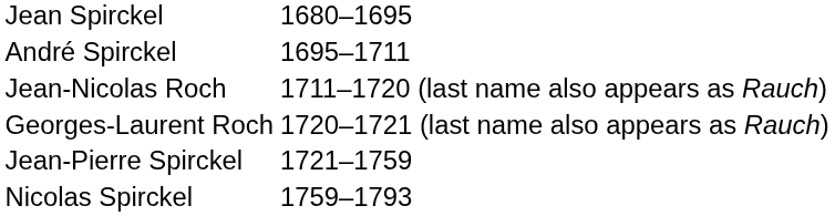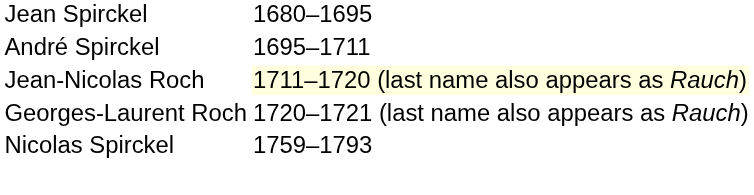 <table>
 <tr>
 <td>Jean Spirckel</td>
 <td>1680–1695</td>
 </tr>
 <tr>
 <td>André Spirckel</td>
 <td>1695–1711</td>
 </tr>
 <tr>
 <td>Jean-Nicolas Roch</td>
-<td>1711–1720 (last name also appears as <em>Rauch</em>)</td>
+<td style="background: lightyellow;">1711–1720 (last name also appears as <em>Rauch</em>)</td>
 </tr>
 <tr>
 <td>Georges-Laurent Roch</td>
 <td>1720–1721 (last name also appears as <em>Rauch</em>)</td>
 </tr>
 <tr>
-<td>Jean-Pierre Spirckel</td>
-<td>1721–1759</td>
-</tr>
-<tr>
 <td>Nicolas Spirckel</td>
 <td>1759–1793</td>
 </tr>
 </table>
